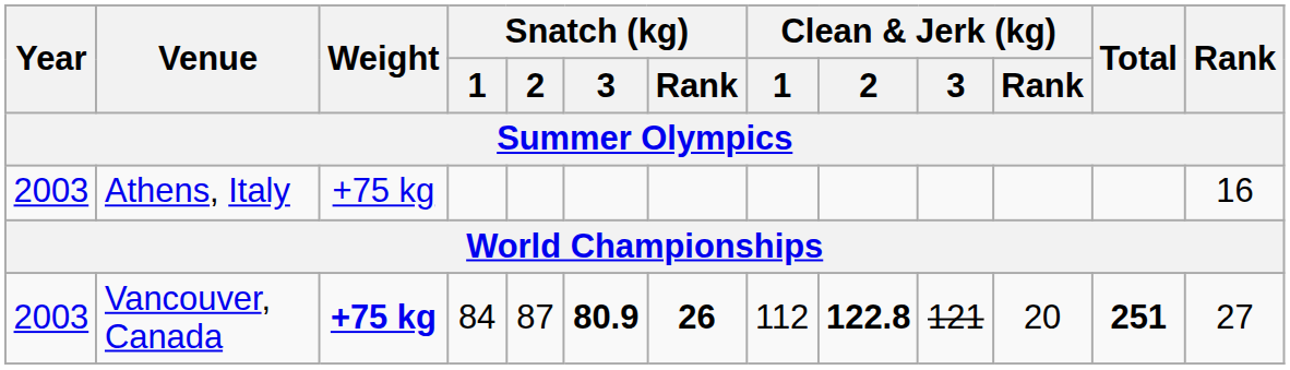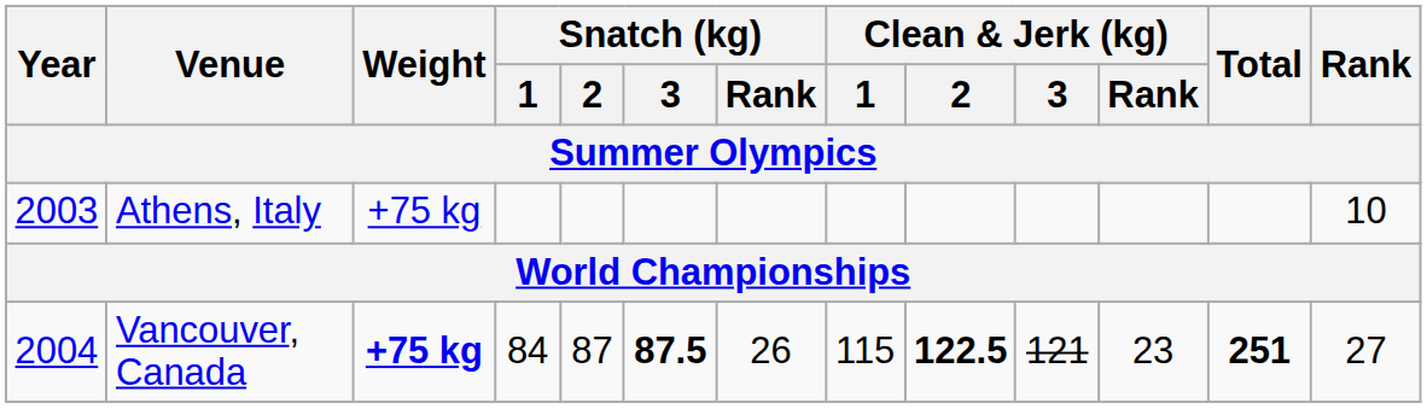 <table class = "wikitable" style="text-align:center;">
 <tr>
 <th rowspan=2 width=40>Year</th>
 <th rowspan=2 width=250>Venue</th>
 <th rowspan=2 width=60>Weight</th>
 <th colspan=4>Snatch (kg)</th>
 <th colspan=4>Clean & Jerk (kg)</th>
 <th rowspan=2 width=40>Total</th>
 <th rowspan=2 width=40>Rank</th>
 </tr>
 <tr>
 <th width=40>1</th>
 <th width=40>2</th>
 <th width=40>3</th>
 <th width=40>Rank</th>
 <th width=40>1</th>
 <th width=40>2</th>
 <th width=40>3</th>
 <th width=40>Rank</th>
 </tr>
 <tr>
 <th colspan=13><a href='#'>Summer Olympics</a></th>
 </tr>
 <tr>
 <td><a href='#'>2003</a></td>
 <td align=left> <a href='#'>Athens</a>, <a href='#'>Italy</a></td>
 <td><a href='#'>+75 kg</a></td>
 <td></td>
 <td></td>
 <td></td>
 <td></td>
 <td></td>
 <td></td>
 <td></td>
 <td></td>
 <td></td>
-<td>16</td>
+<td>10</td>
 </tr>
 <tr>
 <th colspan=13><a href='#'>World Championships</a></th>
 </tr>
 <tr>
-<td><a href='#'>2003</a></td>
+<td><a href='#'>2004</a></td>
 <td align=left> <a href='#'>Vancouver</a>, <a href='#'>Canada</a></td>
 <td><strong><a href='#'>+75 kg</a></strong></td>
 <td>84</td>
 <td>87</td>
-<td><strong>80.9</strong></td>
-<td><strong>26</strong></td>
-<td>112</td>
-<td><strong>122.8</strong></td>
+<td><strong>87.5</strong></td>
+<td>26</td>
+<td>115</td>
+<td><strong>122.5</strong></td>
 <td><s>121</s></td>
-<td>20</td>
+<td>23</td>
 <td><strong>251</strong></td>
 <td>27</td>
 </tr>
 </table>
